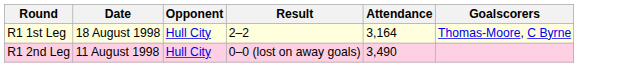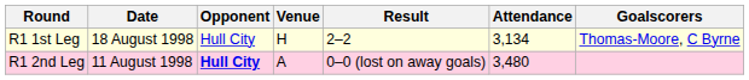 <table class="wikitable">
 <tr>
 <th>Round</th>
 <th>Date</th>
 <th>Opponent</th>
+<th>Venue</th>
 <th>Result</th>
 <th>Attendance</th>
 <th>Goalscorers</th>
 </tr>
 <tr style="background-color: #ffffdd;">
 <td>R1 1st Leg</td>
 <td>18 August 1998</td>
 <td><a href='#'>Hull City</a></td>
+<td>H</td>
 <td>2–2</td>
-<td>3,164</td>
+<td>3,134</td>
 <td><a href='#'>Thomas-Moore</a>, <a href='#'>C Byrne</a></td>
 </tr>
 <tr style="background-color: #ffd0e3;">
 <td>R1 2nd Leg</td>
 <td>11 August 1998</td>
-<td><a href='#'>Hull City</a></td>
+<td><strong><a href='#'>Hull City</a></strong></td>
+<td>A</td>
 <td>0–0 (lost on away goals)</td>
-<td>3,490</td>
+<td>3,480</td>
 <td></td>
 </tr>
 </table>
